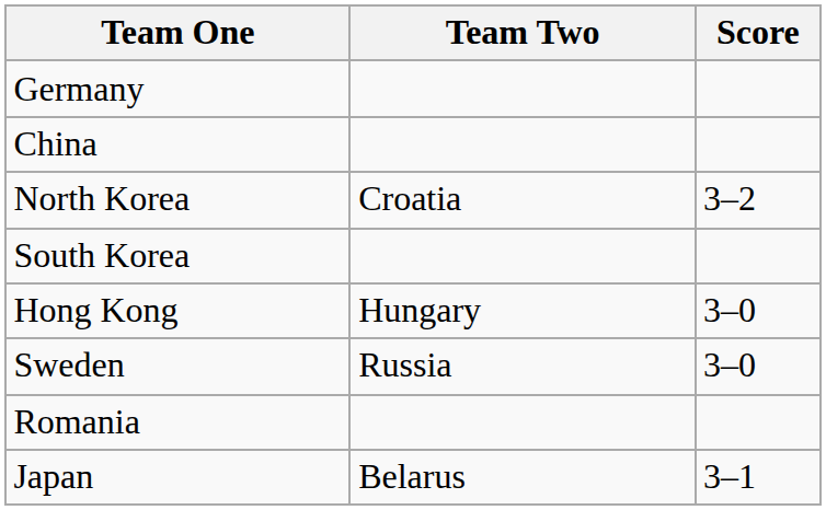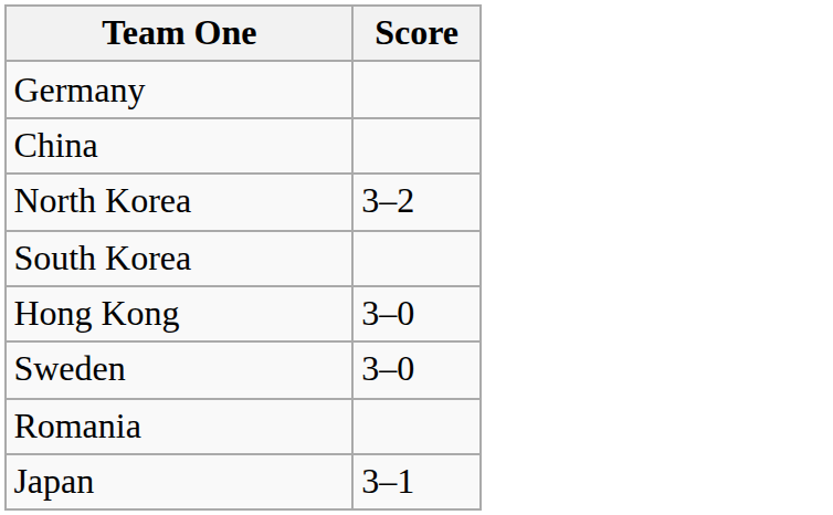 <table class="wikitable">
 <tr>
 <th width=150>Team One</th>
-<th width=150>Team Two</th>
 <th width=50>Score</th>
 </tr>
 <tr>
 <td>Germany</td>
 <td></td>
-<td></td>
 </tr>
 <tr>
 <td>China</td>
 <td></td>
-<td></td>
 </tr>
 <tr>
 <td>North Korea</td>
-<td>Croatia</td>
 <td>3–2</td>
 </tr>
 <tr>
 <td>South Korea</td>
 <td></td>
-<td></td>
 </tr>
 <tr>
 <td>Hong Kong</td>
-<td>Hungary</td>
 <td>3–0</td>
 </tr>
 <tr>
 <td>Sweden</td>
-<td>Russia</td>
 <td>3–0</td>
 </tr>
 <tr>
 <td>Romania</td>
 <td></td>
-<td></td>
 </tr>
 <tr>
 <td>Japan</td>
-<td>Belarus</td>
 <td>3–1</td>
 </tr>
 </table>
